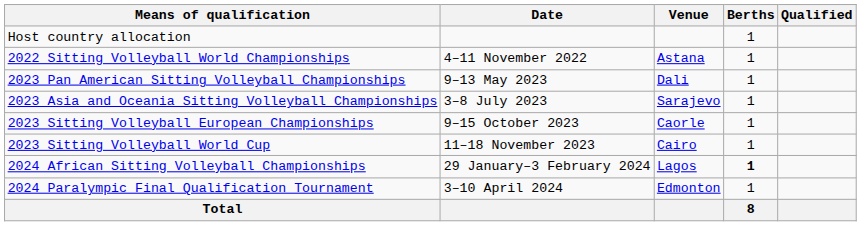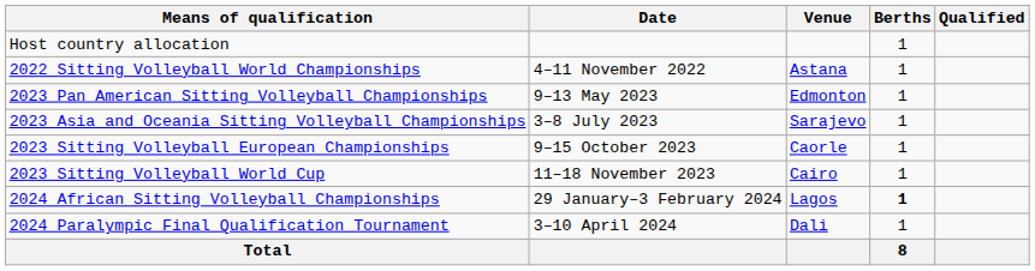 <table class=wikitable>
 <tr>
 <th>Means of qualification</th>
 <th>Date</th>
 <th>Venue</th>
 <th>Berths</th>
 <th>Qualified</th>
 </tr>
 <tr>
 <td>Host country allocation</td>
 <td></td>
 <td></td>
 <td align=center>1</td>
 <td></td>
 </tr>
 <tr>
 <td><a href='#'>2022 Sitting Volleyball World Championships</a></td>
 <td>4–11 November 2022</td>
 <td> <a href='#'>Astana</a></td>
 <td align=center>1</td>
 <td></td>
 </tr>
 <tr>
 <td><a href='#'>2023 Pan American Sitting Volleyball Championships</a></td>
 <td>9–13 May 2023</td>
-<td> <a href='#'>Dali</a></td>
+<td> <a href='#'>Edmonton</a></td>
 <td align=center>1</td>
 <td></td>
 </tr>
 <tr>
 <td><a href='#'>2023 Asia and Oceania Sitting Volleyball Championships</a></td>
 <td>3–8 July 2023</td>
 <td> <a href='#'>Sarajevo</a></td>
 <td align=center>1</td>
 <td></td>
 </tr>
 <tr>
 <td><a href='#'>2023 Sitting Volleyball European Championships</a></td>
 <td>9–15 October 2023</td>
 <td> <a href='#'>Caorle</a></td>
 <td align=center>1</td>
 <td></td>
 </tr>
 <tr>
 <td><a href='#'>2023 Sitting Volleyball World Cup</a></td>
 <td>11–18 November 2023</td>
 <td> <a href='#'>Cairo</a></td>
 <td align=center>1</td>
 <td></td>
 </tr>
 <tr>
 <td><a href='#'>2024 African Sitting Volleyball Championships</a></td>
 <td>29 January–3 February 2024</td>
 <td> <a href='#'>Lagos</a></td>
 <td align=center><strong>1</strong></td>
 <td></td>
 </tr>
 <tr>
 <td><a href='#'>2024 Paralympic Final Qualification Tournament</a></td>
 <td>3–10 April 2024</td>
-<td> <a href='#'>Edmonton</a></td>
+<td> <a href='#'>Dali</a></td>
 <td align=center>1</td>
 <td></td>
 </tr>
 <tr>
 <th>Total</th>
 <th></th>
 <th></th>
 <th>8</th>
 <th></th>
 </tr>
 </table>
